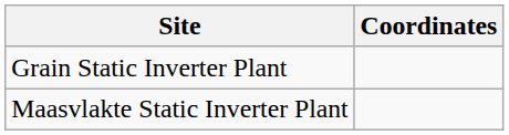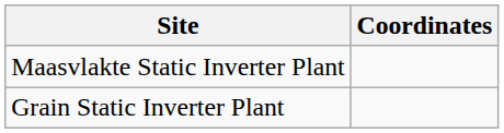 <table class="wikitable">
 <tr>
 <th>Site</th>
 <th>Coordinates</th>
 </tr>
 <tr>
+<td>Maasvlakte Static Inverter Plant</td>
+<td></td>
+</tr>
+<tr>
 <td>Grain Static Inverter Plant</td>
 <td></td>
 </tr>
-<tr>
-<td>Maasvlakte Static Inverter Plant</td>
-<td></td>
-</tr>
 </table>
